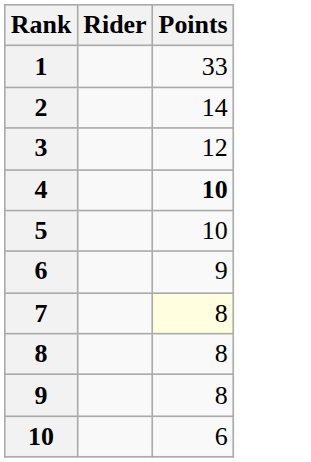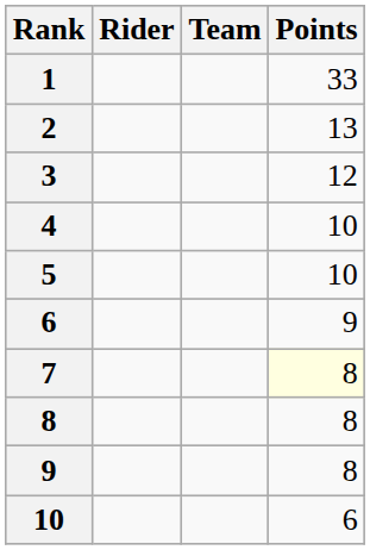 <table class="wikitable">
 <tr>
 <th scope="col">Rank</th>
 <th scope="col">Rider</th>
+<th scope="col">Team</th>
 <th scope="col">Points</th>
 </tr>
 <tr>
 <th scope="row">1</th>
 <td> </td>
+<td></td>
 <td style="text-align:right;">33</td>
 </tr>
 <tr>
 <th scope="row">2</th>
 <td></td>
-<td style="text-align:right;">14</td>
+<td></td>
+<td style="text-align:right;">13</td>
 </tr>
 <tr>
 <th scope="row">3</th>
+<td></td>
 <td></td>
 <td style="text-align:right;">12</td>
 </tr>
 <tr>
 <th scope="row">4</th>
 <td> </td>
-<td style="text-align:right;"><strong>10</strong></td>
+<td></td>
+<td style="text-align:right;">10</td>
 </tr>
 <tr>
 <th scope="row">5</th>
+<td></td>
 <td></td>
 <td style="text-align:right;">10</td>
 </tr>
 <tr>
 <th scope="row">6</th>
 <td></td>
+<td></td>
 <td style="text-align:right;">9</td>
 </tr>
 <tr>
 <th scope="row">7</th>
+<td></td>
 <td></td>
 <td style="background: lightyellow; text-align:right;">8</td>
 </tr>
 <tr>
 <th scope="row">8</th>
 <td></td>
+<td></td>
 <td style="text-align:right;">8</td>
 </tr>
 <tr>
 <th scope="row">9</th>
+<td></td>
 <td></td>
 <td style="text-align:right;">8</td>
 </tr>
 <tr>
 <th scope="row">10</th>
 <td></td>
+<td></td>
 <td style="text-align:right;">6</td>
 </tr>
 </table>
